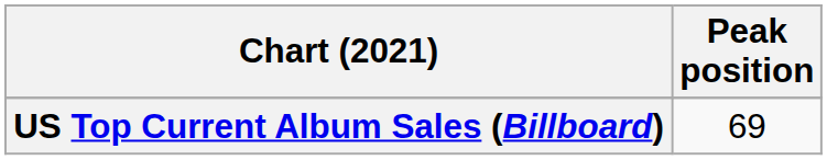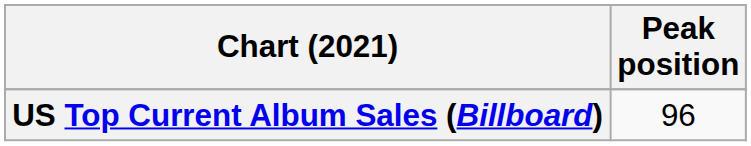 <table class="wikitable sortable plainrowheaders" style="text-align:center">
 <tr>
 <th scope="col">Chart (2021)</th>
 <th scope="col">Peak<br>position</th>
 </tr>
 <tr>
 </tr>
 <tr>
 <th scope="row">US <a href='#'>Top Current Album Sales</a> (<em><a href='#'>Billboard</a></em>)</th>
-<td>69</td>
+<td>96</td>
 </tr>
 </table>
